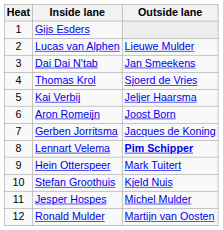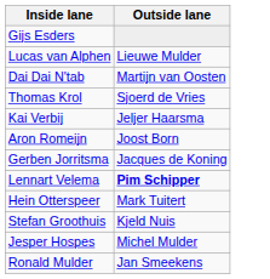 <table class="wikitable">
 <tr>
-<th>Heat</th>
 <th>Inside lane</th>
 <th>Outside lane</th>
 </tr>
 <tr>
-<td align="center">1</td>
 <td><a href='#'>Gijs Esders</a></td>
 <td Bgcolor=#EEEEEE></td>
 </tr>
 <tr>
-<td align="center">2</td>
 <td><a href='#'>Lucas van Alphen</a></td>
 <td><a href='#'>Lieuwe Mulder</a></td>
 </tr>
 <tr>
-<td align="center">3</td>
 <td><a href='#'>Dai Dai N'tab</a></td>
-<td><a href='#'>Jan Smeekens</a></td>
+<td><a href='#'>Martijn van Oosten</a></td>
 </tr>
 <tr>
-<td align="center">4</td>
 <td><a href='#'>Thomas Krol</a></td>
 <td><a href='#'>Sjoerd de Vries</a></td>
 </tr>
 <tr>
-<td align="center">5</td>
 <td><a href='#'>Kai Verbij</a></td>
 <td><a href='#'>Jeljer Haarsma</a></td>
 </tr>
 <tr>
-<td align="center">6</td>
 <td><a href='#'>Aron Romeijn</a></td>
 <td><a href='#'>Joost Born</a></td>
 </tr>
 <tr>
-<td align="center">7</td>
 <td><a href='#'>Gerben Jorritsma</a></td>
 <td><a href='#'>Jacques de Koning</a></td>
 </tr>
 <tr>
-<td align="center">8</td>
 <td><a href='#'>Lennart Velema</a></td>
 <td><strong><a href='#'>Pim Schipper</a></strong></td>
 </tr>
 <tr>
-<td align="center">9</td>
 <td><a href='#'>Hein Otterspeer</a></td>
 <td><a href='#'>Mark Tuitert</a></td>
 </tr>
 <tr>
-<td align="center">10</td>
 <td><a href='#'>Stefan Groothuis</a></td>
 <td><a href='#'>Kjeld Nuis</a></td>
 </tr>
 <tr>
-<td align="center">11</td>
 <td><a href='#'>Jesper Hospes</a></td>
 <td><a href='#'>Michel Mulder</a></td>
 </tr>
 <tr>
-<td align="center">12</td>
 <td><a href='#'>Ronald Mulder</a></td>
-<td><a href='#'>Martijn van Oosten</a></td>
+<td><a href='#'>Jan Smeekens</a></td>
 </tr>
 </table>
